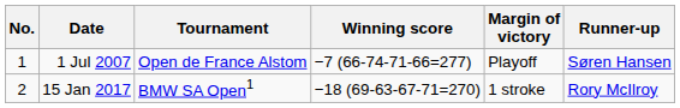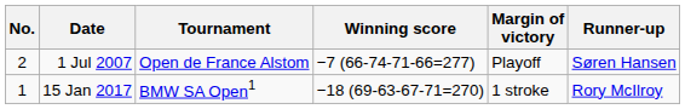 <table class="wikitable" style="font-size:95%;">
 <tr>
 <th>No.</th>
 <th>Date</th>
 <th>Tournament</th>
 <th>Winning score</th>
 <th>Margin of<br>victory</th>
 <th>Runner-up</th>
 </tr>
 <tr>
-<td align=center>1</td>
+<td align=center>2</td>
 <td align=right>1 Jul <a href='#'>2007</a></td>
 <td><a href='#'>Open de France Alstom</a></td>
 <td>−7 (66-74-71-66=277)</td>
 <td>Playoff</td>
 <td> <a href='#'>Søren Hansen</a></td>
 </tr>
 <tr>
-<td align=center>2</td>
+<td align=center>1</td>
 <td align=right>15 Jan <a href='#'>2017</a></td>
 <td><a href='#'>BMW SA Open</a><sup>1</sup></td>
 <td>−18 (69-63-67-71=270)</td>
 <td>1 stroke</td>
 <td> <a href='#'>Rory McIlroy</a></td>
 </tr>
 </table>
